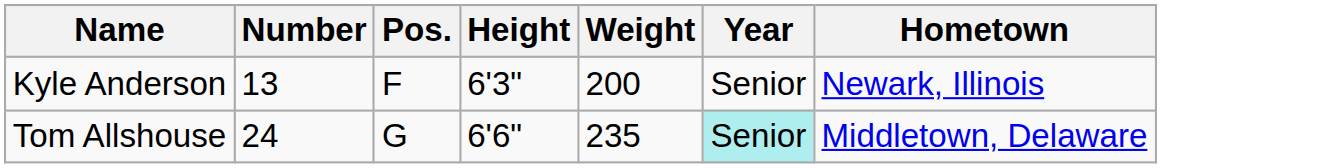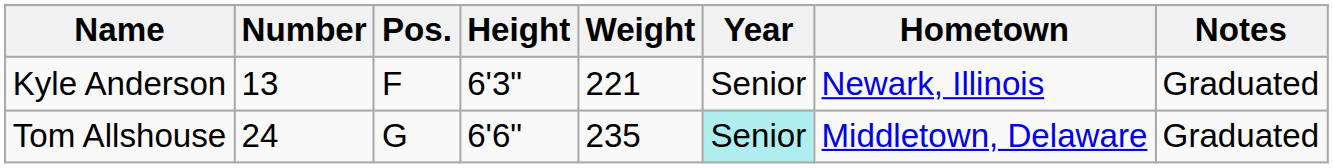 <table class="wikitable sortable" border="1">
 <tr>
 <th>Name</th>
 <th>Number</th>
 <th>Pos.</th>
 <th>Height</th>
 <th>Weight</th>
 <th>Year</th>
 <th>Hometown</th>
+<th class="unsortable">Notes</th>
 </tr>
 <tr>
 <td>Kyle Anderson</td>
 <td>13</td>
 <td>F</td>
 <td>6'3"</td>
-<td>200</td>
+<td>221</td>
 <td>Senior</td>
 <td><a href='#'>Newark, Illinois</a></td>
+<td>Graduated</td>
 </tr>
 <tr>
 <td>Tom Allshouse</td>
 <td>24</td>
 <td>G</td>
 <td>6'6"</td>
 <td>235</td>
 <td style="background: paleturquoise;">Senior</td>
 <td><a href='#'>Middletown, Delaware</a></td>
+<td>Graduated</td>
 </tr>
 </table>
